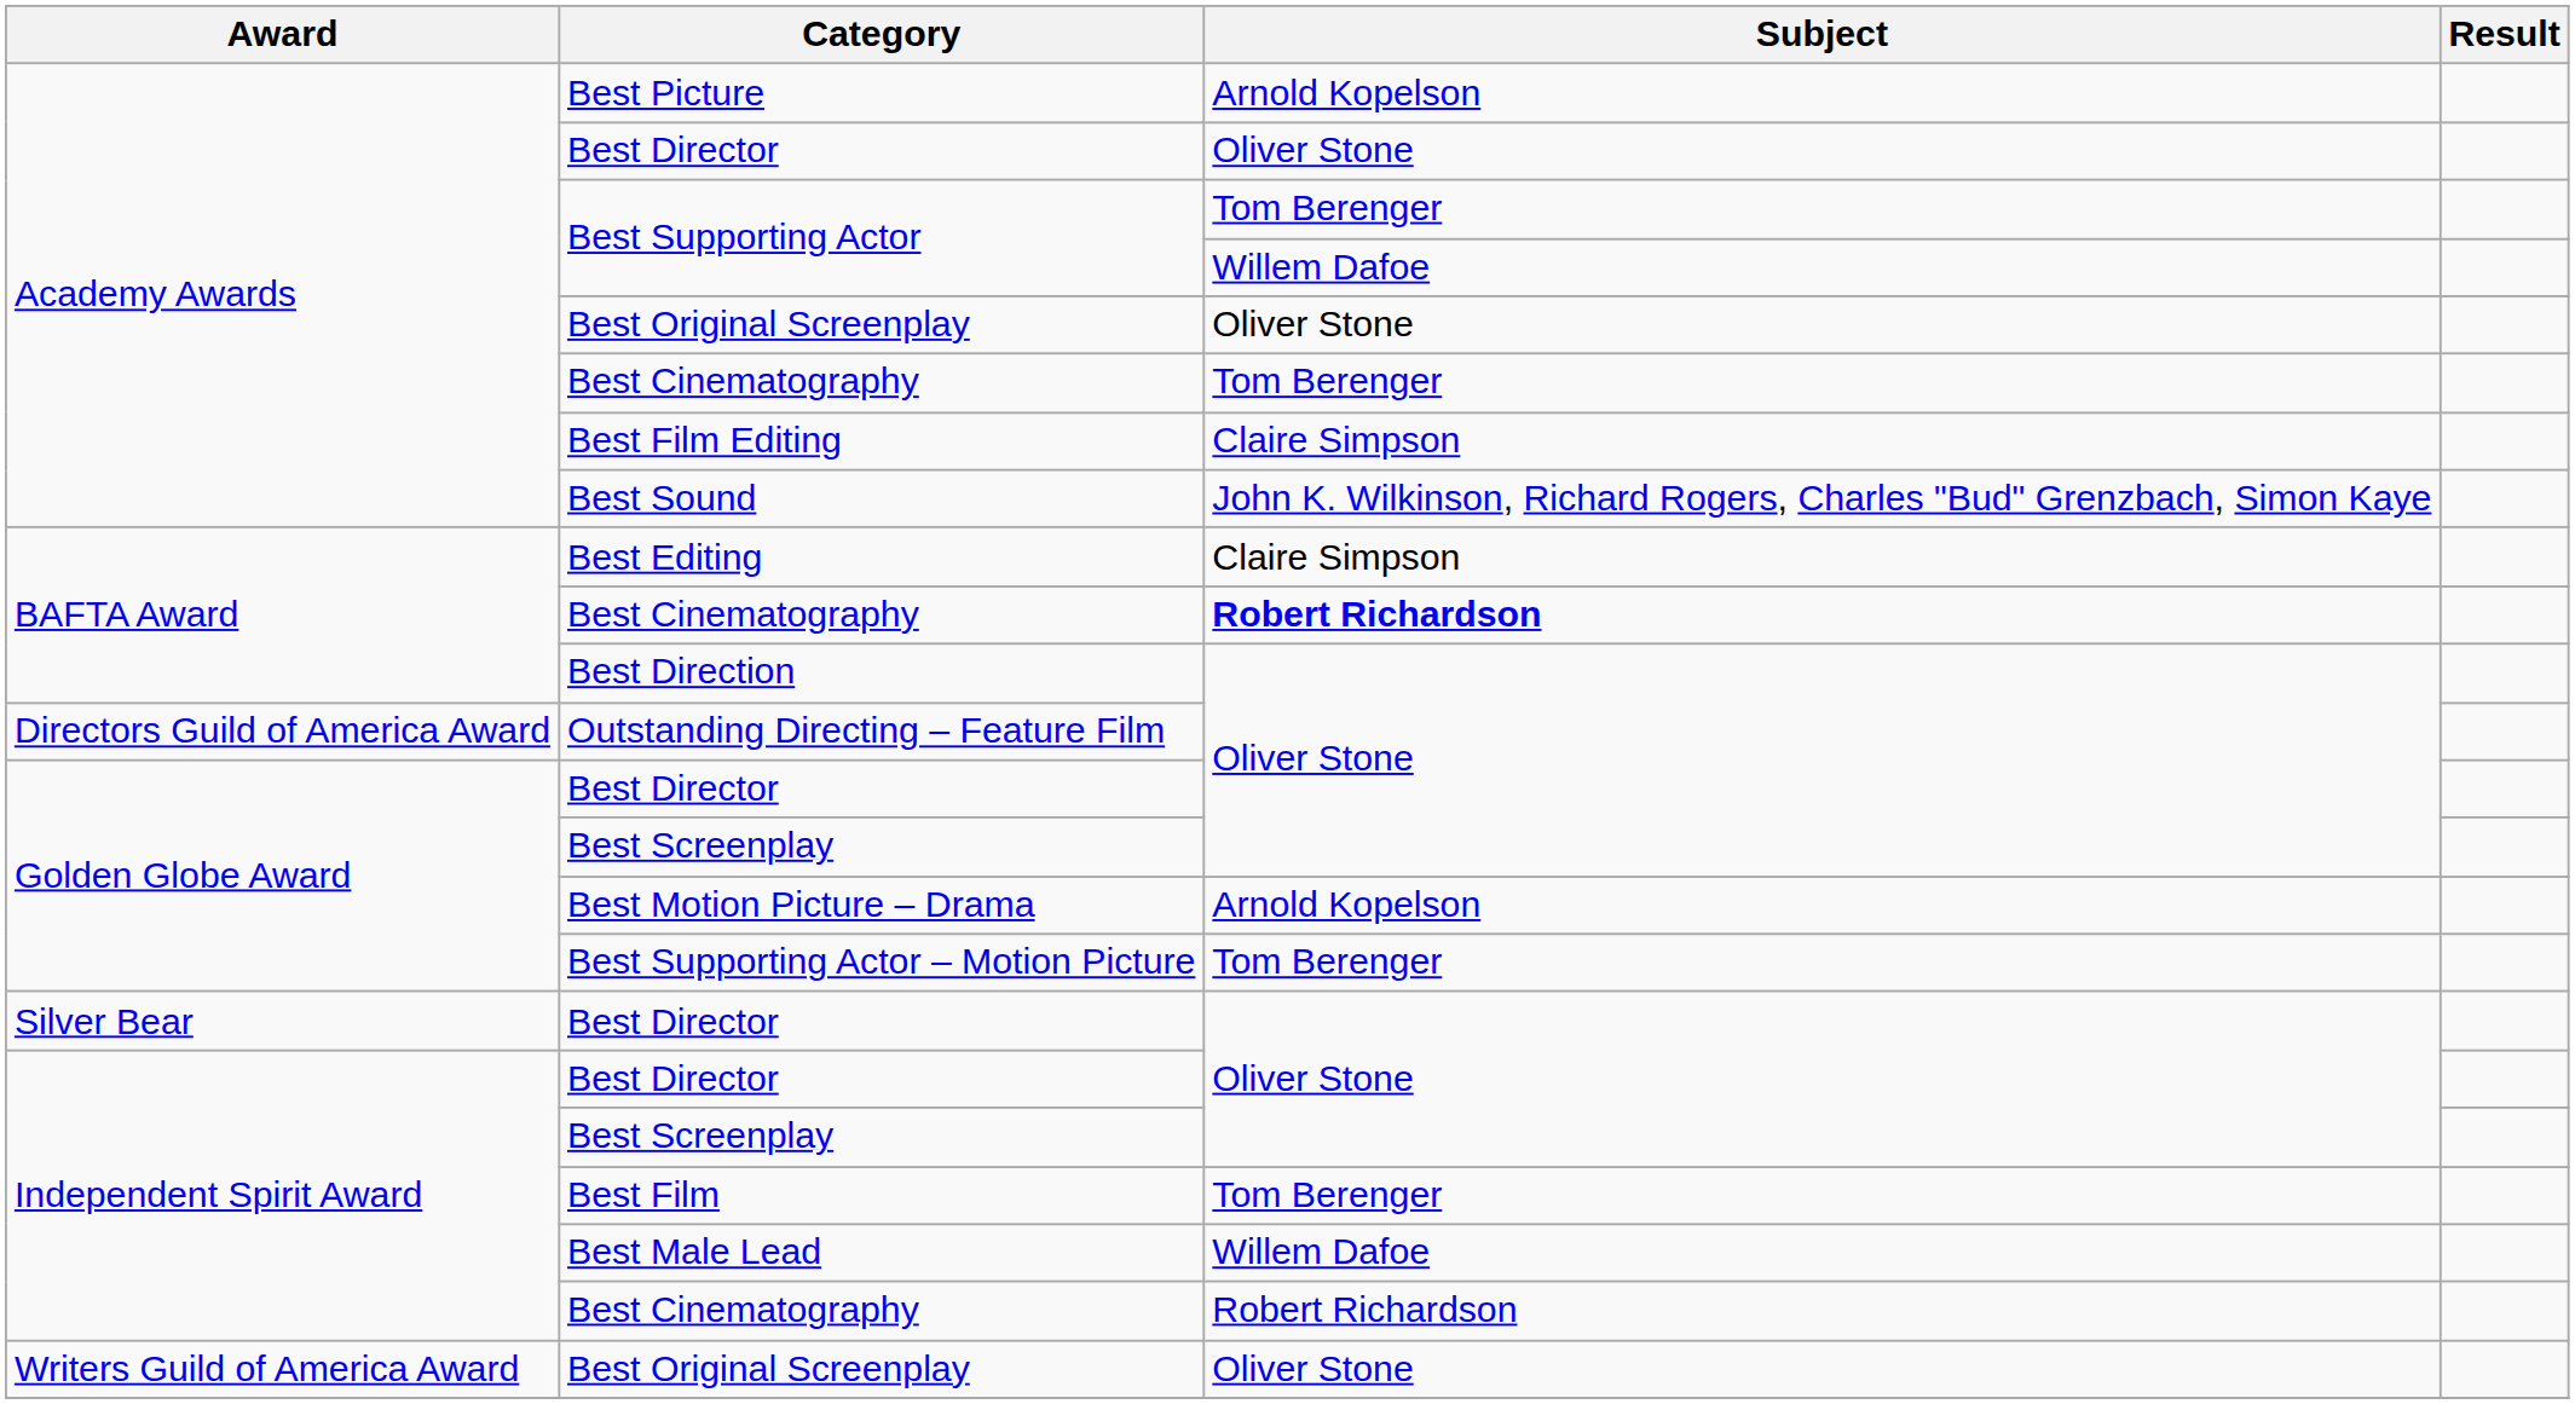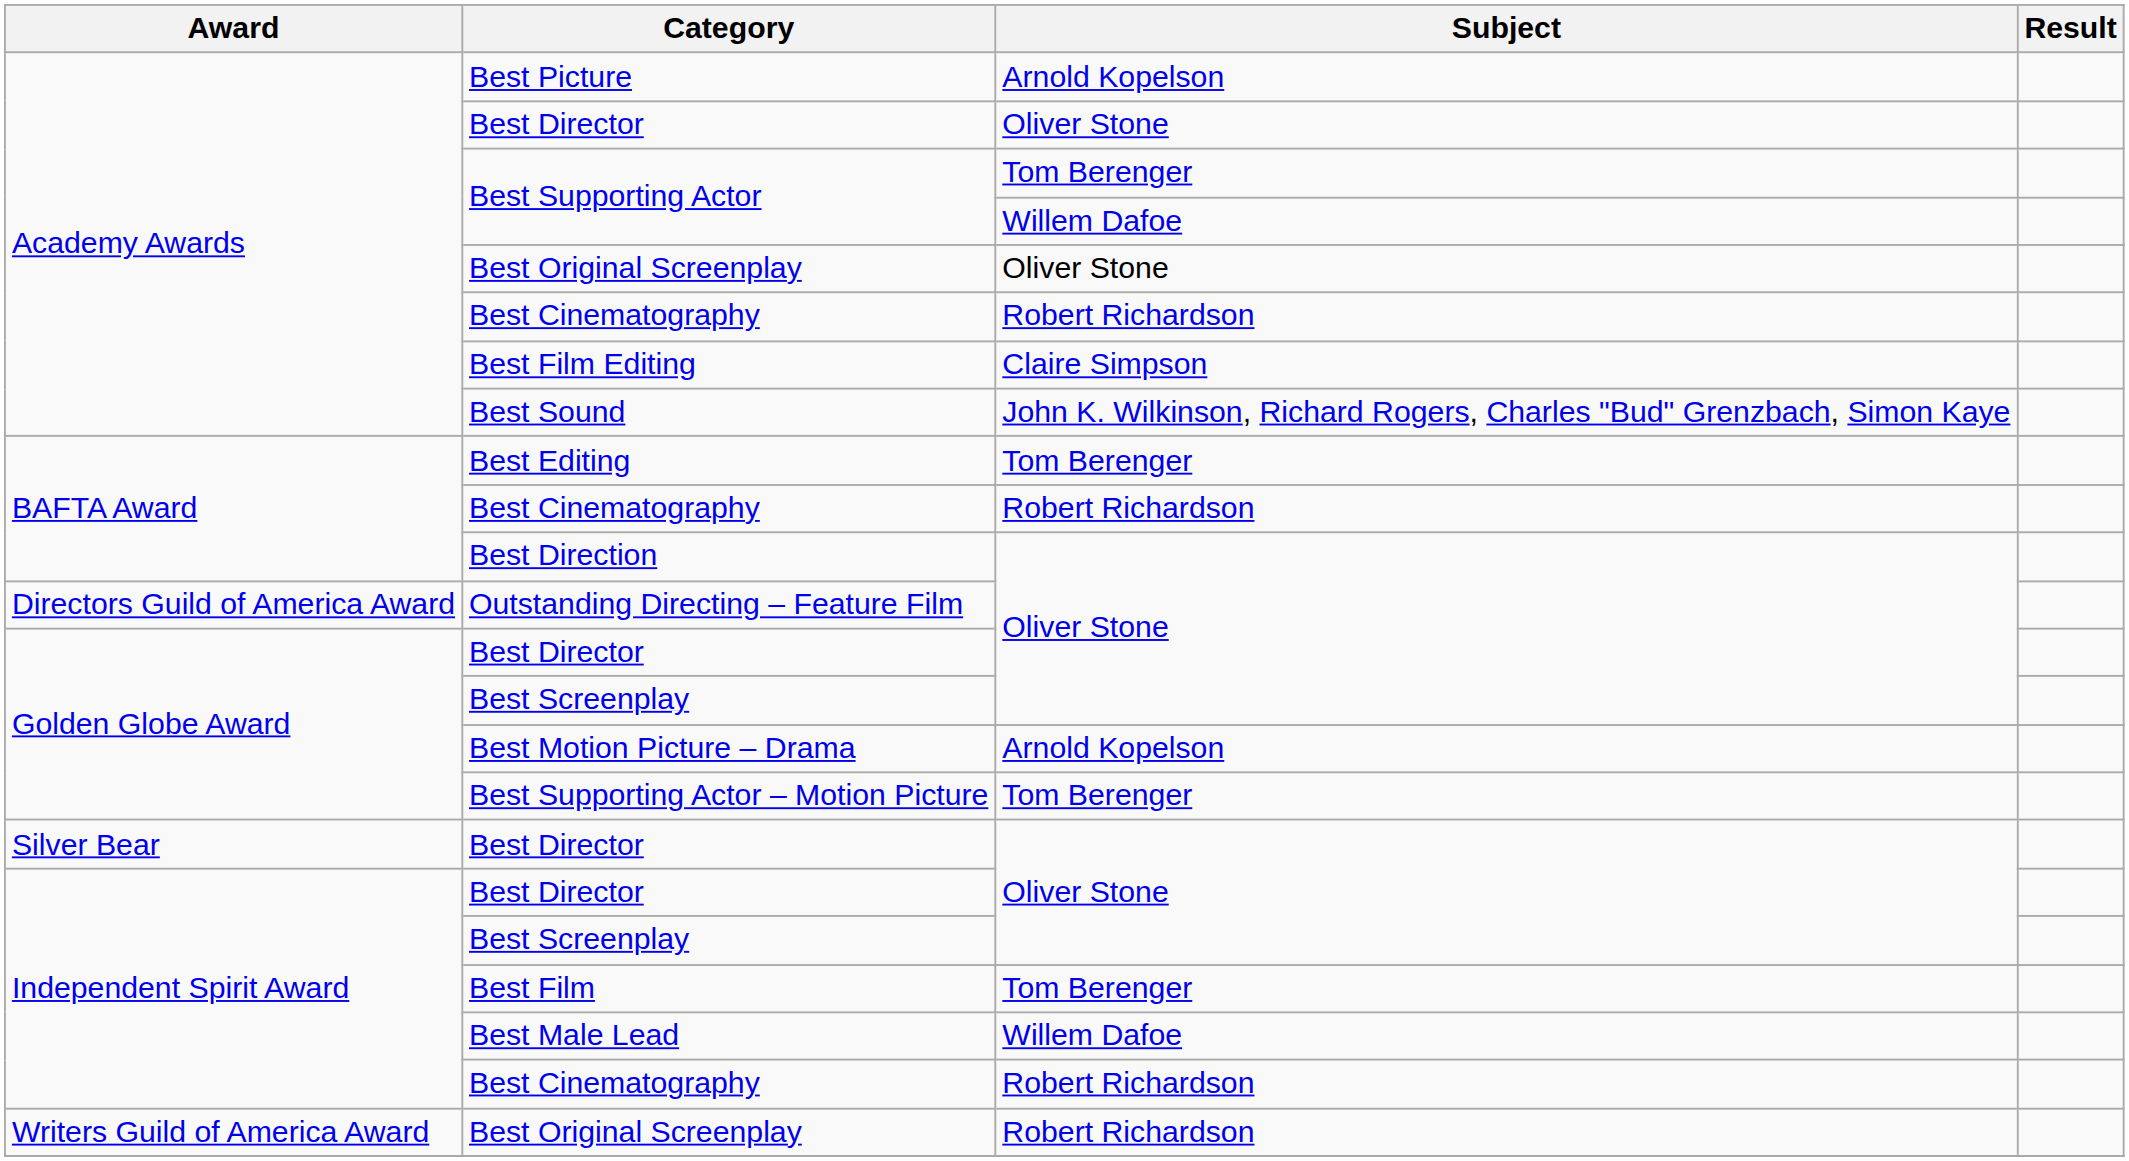 <table class="wikitable">
 <tr>
 <th>Award</th>
 <th>Category</th>
 <th>Subject</th>
 <th>Result</th>
 </tr>
 <tr>
 <td rowspan=8><a href='#'>Academy Awards</a></td>
 <td><a href='#'>Best Picture</a></td>
 <td><a href='#'>Arnold Kopelson</a></td>
 <td></td>
 </tr>
 <tr>
 <td><a href='#'>Best Director</a></td>
 <td><a href='#'>Oliver Stone</a></td>
 <td></td>
 </tr>
 <tr>
 <td rowspan=2><a href='#'>Best Supporting Actor</a></td>
 <td><a href='#'>Tom Berenger</a></td>
 <td></td>
 </tr>
 <tr>
 <td><a href='#'>Willem Dafoe</a></td>
 <td></td>
 </tr>
 <tr>
 <td><a href='#'>Best Original Screenplay</a></td>
 <td>Oliver Stone</td>
 <td></td>
 </tr>
 <tr>
 <td><a href='#'>Best Cinematography</a></td>
-<td><a href='#'>Tom Berenger</a></td>
+<td><a href='#'>Robert Richardson</a></td>
 <td></td>
 </tr>
 <tr>
 <td><a href='#'>Best Film Editing</a></td>
 <td><a href='#'>Claire Simpson</a></td>
 <td></td>
 </tr>
 <tr>
 <td><a href='#'>Best Sound</a></td>
 <td><a href='#'>John K. Wilkinson</a>, <a href='#'>Richard Rogers</a>, <a href='#'>Charles "Bud" Grenzbach</a>, <a href='#'>Simon Kaye</a></td>
 <td></td>
 </tr>
 <tr>
 <td rowspan=3><a href='#'>BAFTA Award</a></td>
 <td><a href='#'>Best Editing</a></td>
-<td>Claire Simpson</td>
+<td><a href='#'>Tom Berenger</a></td>
 <td></td>
 </tr>
 <tr>
 <td><a href='#'>Best Cinematography</a></td>
-<td><strong><a href='#'>Robert Richardson</a></strong></td>
+<td><a href='#'>Robert Richardson</a></td>
 <td></td>
 </tr>
 <tr>
 <td><a href='#'>Best Direction</a></td>
 <td rowspan=4><a href='#'>Oliver Stone</a></td>
 <td></td>
 </tr>
 <tr>
 <td><a href='#'>Directors Guild of America Award</a></td>
 <td><a href='#'>Outstanding Directing – Feature Film</a></td>
 <td></td>
 </tr>
 <tr>
 <td rowspan=4><a href='#'>Golden Globe Award</a></td>
 <td><a href='#'>Best Director</a></td>
 <td></td>
 </tr>
 <tr>
 <td><a href='#'>Best Screenplay</a></td>
 <td></td>
 </tr>
 <tr>
 <td><a href='#'>Best Motion Picture – Drama</a></td>
 <td><a href='#'>Arnold Kopelson</a></td>
 <td></td>
 </tr>
 <tr>
 <td><a href='#'>Best Supporting Actor – Motion Picture</a></td>
 <td><a href='#'>Tom Berenger</a></td>
 <td></td>
 </tr>
 <tr>
 <td><a href='#'>Silver Bear</a></td>
 <td><a href='#'>Best Director</a></td>
 <td rowspan=3><a href='#'>Oliver Stone</a></td>
 <td></td>
 </tr>
 <tr>
 <td rowspan=5><a href='#'>Independent Spirit Award</a></td>
 <td><a href='#'>Best Director</a></td>
 <td></td>
 </tr>
 <tr>
 <td><a href='#'>Best Screenplay</a></td>
 <td></td>
 </tr>
 <tr>
 <td><a href='#'>Best Film</a></td>
 <td><a href='#'>Tom Berenger</a></td>
 <td></td>
 </tr>
 <tr>
 <td><a href='#'>Best Male Lead</a></td>
 <td><a href='#'>Willem Dafoe</a></td>
 <td></td>
 </tr>
 <tr>
 <td><a href='#'>Best Cinematography</a></td>
 <td><a href='#'>Robert Richardson</a></td>
 <td></td>
 </tr>
 <tr>
 <td><a href='#'>Writers Guild of America Award</a></td>
 <td><a href='#'>Best Original Screenplay</a></td>
-<td><a href='#'>Oliver Stone</a></td>
+<td><a href='#'>Robert Richardson</a></td>
 <td></td>
 </tr>
 <tr>
 </tr>
 </table>
